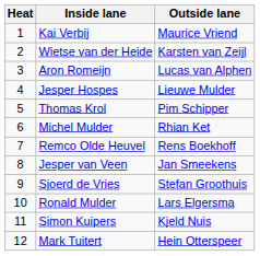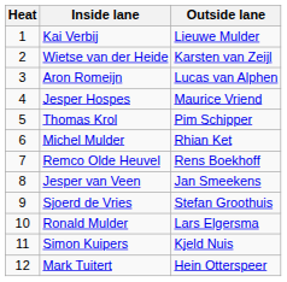 <table class="wikitable">
 <tr>
 <th>Heat</th>
 <th>Inside lane</th>
 <th>Outside lane</th>
 </tr>
 <tr>
 <td align="center">1</td>
 <td><a href='#'>Kai Verbij</a></td>
-<td><a href='#'>Maurice Vriend</a></td>
+<td><a href='#'>Lieuwe Mulder</a></td>
 </tr>
 <tr>
 <td align="center">2</td>
 <td><a href='#'>Wietse van der Heide</a></td>
 <td><a href='#'>Karsten van Zeijl</a></td>
 </tr>
 <tr>
 <td align="center">3</td>
 <td><a href='#'>Aron Romeijn</a></td>
 <td><a href='#'>Lucas van Alphen</a></td>
 </tr>
 <tr>
 <td align="center">4</td>
 <td><a href='#'>Jesper Hospes</a></td>
-<td><a href='#'>Lieuwe Mulder</a></td>
+<td><a href='#'>Maurice Vriend</a></td>
 </tr>
 <tr>
 <td align="center">5</td>
 <td><a href='#'>Thomas Krol</a></td>
 <td><a href='#'>Pim Schipper</a></td>
 </tr>
 <tr>
 <td align="center">6</td>
 <td><a href='#'>Michel Mulder</a></td>
 <td><a href='#'>Rhian Ket</a></td>
 </tr>
 <tr>
 <td align="center">7</td>
 <td><a href='#'>Remco Olde Heuvel</a></td>
 <td><a href='#'>Rens Boekhoff</a></td>
 </tr>
 <tr>
 <td align="center">8</td>
 <td><a href='#'>Jesper van Veen</a></td>
 <td><a href='#'>Jan Smeekens</a></td>
 </tr>
 <tr>
 <td align="center">9</td>
 <td><a href='#'>Sjoerd de Vries</a></td>
 <td><a href='#'>Stefan Groothuis</a></td>
 </tr>
 <tr>
 <td align="center">10</td>
 <td><a href='#'>Ronald Mulder</a></td>
 <td><a href='#'>Lars Elgersma</a></td>
 </tr>
 <tr>
 <td align="center">11</td>
 <td><a href='#'>Simon Kuipers</a></td>
 <td><a href='#'>Kjeld Nuis</a></td>
 </tr>
 <tr>
 <td align="center">12</td>
 <td><a href='#'>Mark Tuitert</a></td>
 <td><a href='#'>Hein Otterspeer</a></td>
 </tr>
 </table>
